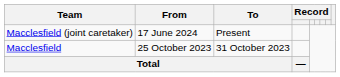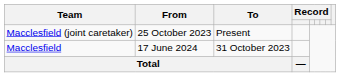 <table class="wikitable" style="text-align:center">
 <tr>
 <th rowspan="2">Team</th>
 <th rowspan="2">From</th>
 <th rowspan="2">To</th>
 <th colspan="5">Record</th>
 <th rowspan="2"></th>
 </tr>
 <tr>
 <th></th>
 <th></th>
 <th></th>
 <th></th>
 <th></th>
 </tr>
 <tr>
 <td align="left"><a href='#'>Macclesfield</a> (joint caretaker)</td>
-<td align="left">17 June 2024</td>
+<td align="left">25 October 2023</td>
 <td align="left">Present<br></td>
 <td></td>
 </tr>
 <tr>
 <td align="left"><a href='#'>Macclesfield</a></td>
-<td align="left">25 October 2023</td>
+<td align="left">17 June 2024</td>
 <td align="left">31 October 2023<br></td>
 <td></td>
 </tr>
 <tr>
 <th colspan=3>Total<br></th>
 <th>—</th>
 </tr>
 </table>
